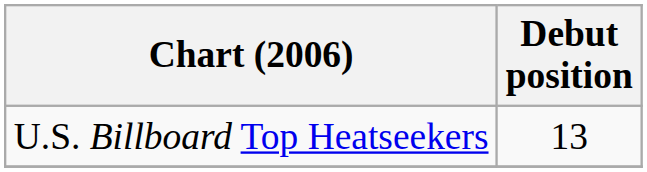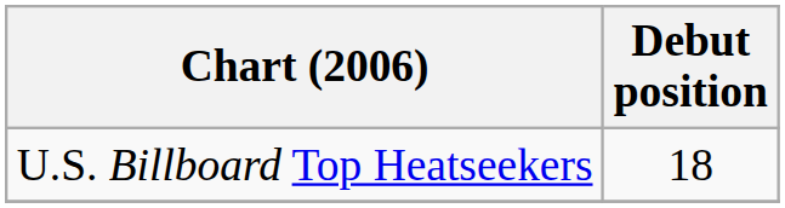 <table class="wikitable sortable">
 <tr>
 <th align="left">Chart (2006)</th>
 <th align="left">Debut<br>position</th>
 </tr>
 <tr>
 <td align="left">U.S. <em>Billboard</em> <a href='#'>Top Heatseekers</a></td>
-<td align="center">13</td>
+<td align="center">18</td>
 </tr>
 <tr>
 </tr>
 </table>
